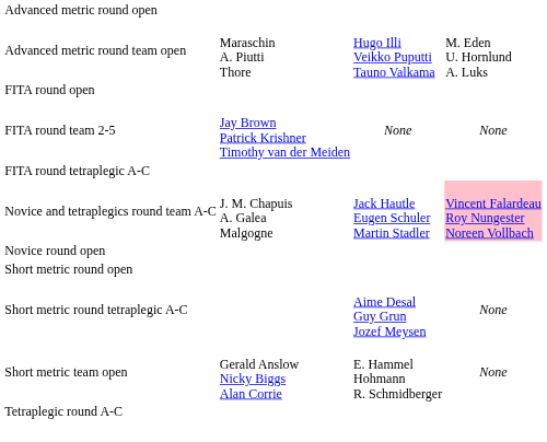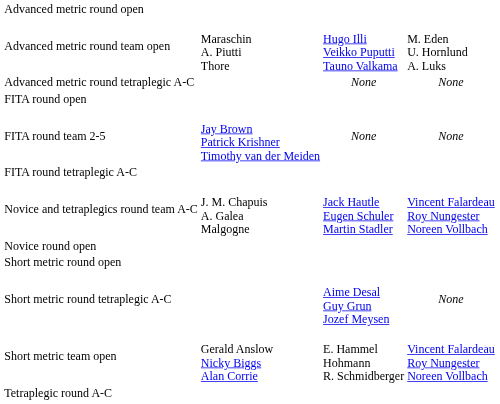 <table>
 <tr>
 <td>Advanced metric round open<br></td>
 <td></td>
 <td></td>
 <td></td>
 </tr>
 <tr>
 <td>Advanced metric round team open<br></td>
 <td valign=top> <br> Maraschin <br> A. Piutti <br> Thore</td>
 <td valign=top> <br> <a href='#'>Hugo Illi</a> <br> <a href='#'>Veikko Puputti</a> <br> <a href='#'>Tauno Valkama</a></td>
 <td valign=top> <br> M. Eden <br> U. Hornlund <br> A. Luks</td>
+</tr>
+<tr>
+<td>Advanced metric round tetraplegic A-C<br></td>
+<td></td>
+<td align="center"><em>None</em></td>
+<td align="center"><em>None</em></td>
 </tr>
 <tr>
 <td>FITA round open<br></td>
 <td></td>
 <td></td>
 <td></td>
 </tr>
 <tr>
 <td>FITA round team 2-5<br></td>
 <td valign=top> <br> <a href='#'>Jay Brown</a> <br> <a href='#'>Patrick Krishner</a> <br> <a href='#'>Timothy van der Meiden</a></td>
 <td align="center"><em>None</em></td>
 <td align="center"><em>None</em></td>
 </tr>
 <tr>
 <td>FITA round tetraplegic A-C<br></td>
 <td></td>
 <td></td>
 <td></td>
 </tr>
 <tr>
 <td>Novice and tetraplegics round team A-C<br></td>
 <td valign=top> <br> J. M. Chapuis <br> A. Galea <br> Malgogne</td>
 <td valign=top> <br> <a href='#'>Jack Hautle</a> <br> <a href='#'>Eugen Schuler</a> <br> <a href='#'>Martin Stadler</a></td>
-<td valign=top style="background: pink;"> <br> <a href='#'>Vincent Falardeau</a> <br> <a href='#'>Roy Nungester</a> <br> <a href='#'>Noreen Vollbach</a></td>
+<td valign=top> <br> <a href='#'>Vincent Falardeau</a> <br> <a href='#'>Roy Nungester</a> <br> <a href='#'>Noreen Vollbach</a></td>
 </tr>
 <tr>
 <td>Novice round open<br></td>
 <td></td>
 <td></td>
 <td></td>
 </tr>
 <tr>
 <td>Short metric round open<br></td>
 <td></td>
 <td></td>
 <td></td>
 </tr>
 <tr>
 <td>Short metric round tetraplegic A-C<br></td>
 <td></td>
 <td valign=top> <br> <a href='#'>Aime Desal</a> <br> <a href='#'>Guy Grun</a> <br> <a href='#'>Jozef Meysen</a></td>
 <td align="center"><em>None</em></td>
 </tr>
 <tr>
 <td>Short metric team open<br></td>
 <td valign=top> <br> Gerald Anslow <br> <a href='#'>Nicky Biggs</a> <br> <a href='#'>Alan Corrie</a></td>
 <td valign=top> <br> E. Hammel <br> Hohmann <br> R. Schmidberger</td>
-<td align="center"><em>None</em></td>
+<td valign=top> <br> <a href='#'>Vincent Falardeau</a> <br> <a href='#'>Roy Nungester</a> <br> <a href='#'>Noreen Vollbach</a></td>
 </tr>
 <tr>
 <td>Tetraplegic round A-C<br></td>
 <td></td>
 <td></td>
 <td></td>
 </tr>
 </table>
